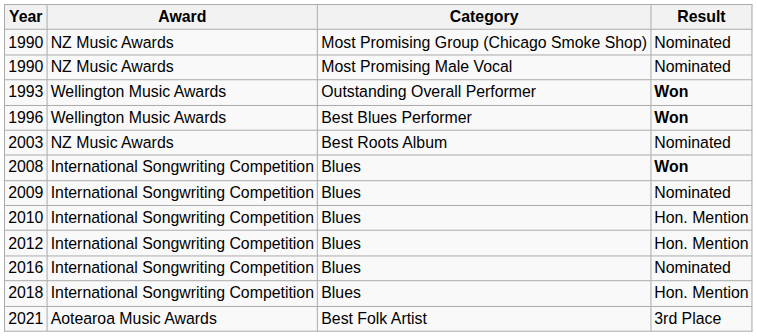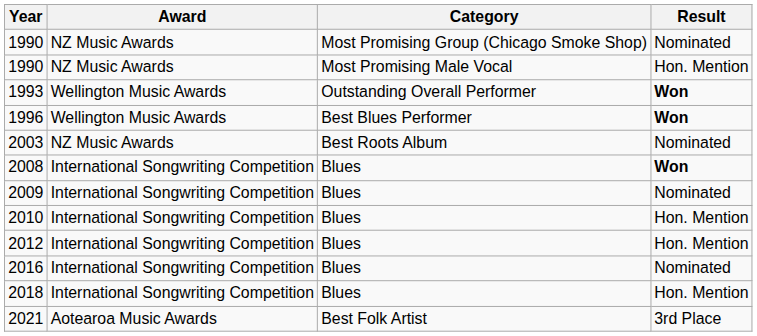 <table class="wikitable">
 <tr>
 <th>Year</th>
 <th>Award</th>
 <th>Category</th>
 <th>Result</th>
 </tr>
 <tr>
 <td>1990</td>
 <td>NZ Music Awards</td>
 <td>Most Promising Group (Chicago Smoke Shop)</td>
 <td>Nominated</td>
 </tr>
 <tr>
 <td>1990</td>
 <td>NZ Music Awards</td>
 <td>Most Promising Male Vocal</td>
-<td>Nominated</td>
+<td>Hon. Mention</td>
 </tr>
 <tr>
 <td>1993</td>
 <td>Wellington Music Awards</td>
 <td>Outstanding Overall Performer</td>
 <td><strong>Won</strong></td>
 </tr>
 <tr>
 <td>1996</td>
 <td>Wellington Music Awards</td>
 <td>Best Blues Performer</td>
 <td><strong>Won</strong></td>
 </tr>
 <tr>
 <td>2003</td>
 <td>NZ Music Awards</td>
 <td>Best Roots Album</td>
 <td>Nominated</td>
 </tr>
 <tr>
 <td>2008</td>
 <td>International Songwriting Competition</td>
 <td>Blues</td>
 <td><strong>Won</strong></td>
 </tr>
 <tr>
 <td>2009</td>
 <td>International Songwriting Competition</td>
 <td>Blues</td>
 <td>Nominated</td>
 </tr>
 <tr>
 <td>2010</td>
 <td>International Songwriting Competition</td>
 <td>Blues</td>
 <td>Hon. Mention</td>
 </tr>
 <tr>
 <td>2012</td>
 <td>International Songwriting Competition</td>
 <td>Blues</td>
 <td>Hon. Mention</td>
 </tr>
 <tr>
 <td>2016</td>
 <td>International Songwriting Competition</td>
 <td>Blues</td>
 <td>Nominated</td>
 </tr>
 <tr>
 <td>2018</td>
 <td>International Songwriting Competition</td>
 <td>Blues</td>
 <td>Hon. Mention</td>
 </tr>
 <tr>
 <td>2021</td>
 <td>Aotearoa Music Awards</td>
 <td>Best Folk Artist</td>
 <td>3rd Place</td>
 </tr>
 </table>
